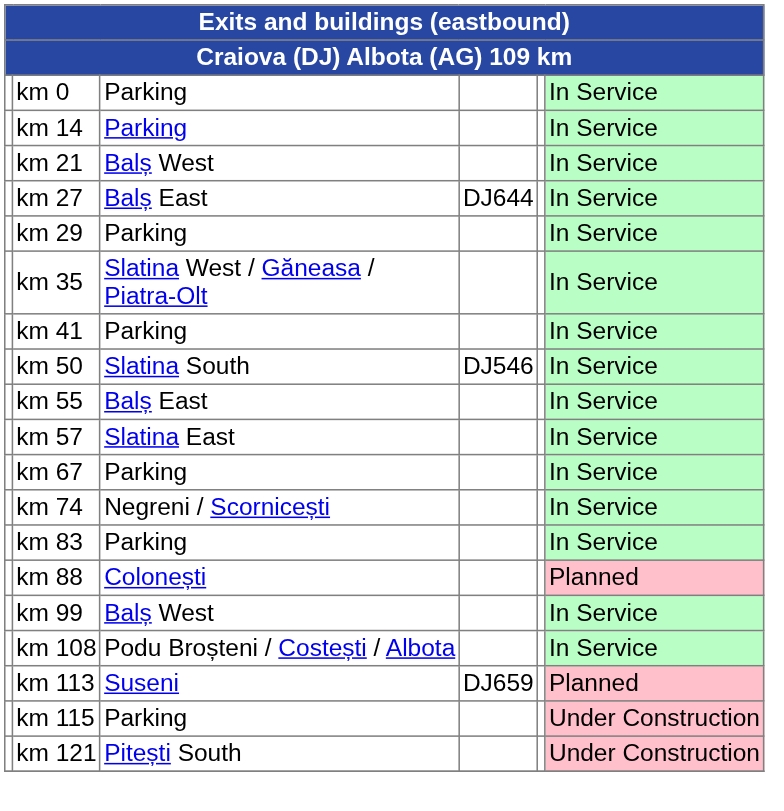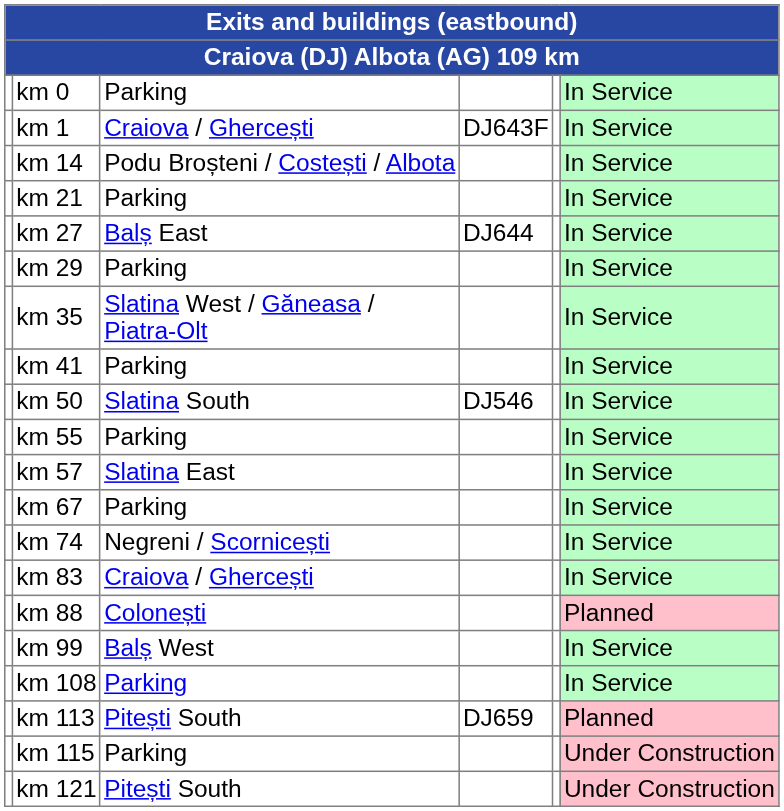 <table border="1" cellspacing="0" cellpadding="2" style="border-collapse:collapse;">
 <tr>
 <td colspan="6" style="color:#ffffff;background-color:#2847a3; text-align: center;"><strong>Exits and buildings (eastbound)</strong></td>
 </tr>
 <tr>
 <td colspan="6" style="color:#ffffff;background-color:#2847a3; text-align: center;"><strong>Craiova (DJ) Albota (AG) 109 km</strong></td>
 </tr>
 <tr>
 <td></td>
 <td>km 0</td>
 <td>Parking</td>
 <td></td>
 <td></td>
 <td bgcolor="#B9FFC5">In Service</td>
 </tr>
 <tr>
 <td></td>
+<td>km 1</td>
+<td><a href='#'>Craiova</a> / <a href='#'>Ghercești</a></td>
+<td>DJ643F</td>
+<td></td>
+<td bgcolor="#B9FFC5">In Service</td>
+</tr>
+<tr>
+<td></td>
 <td>km 14</td>
-<td><a href='#'>Parking</a></td>
+<td>Podu Broșteni / <a href='#'>Costești</a> / <a href='#'>Albota</a></td>
 <td></td>
 <td></td>
 <td bgcolor="#B9FFC5">In Service</td>
 </tr>
 <tr>
 <td></td>
 <td>km 21</td>
-<td><a href='#'>Balș</a> West</td>
+<td>Parking</td>
 <td></td>
 <td></td>
 <td bgcolor="#B9FFC5">In Service</td>
 </tr>
 <tr>
 <td></td>
 <td>km 27</td>
 <td><a href='#'>Balș</a> East</td>
 <td>DJ644</td>
 <td></td>
 <td bgcolor="#B9FFC5">In Service</td>
 </tr>
 <tr>
 <td></td>
 <td>km 29</td>
 <td>Parking</td>
 <td></td>
 <td></td>
 <td bgcolor="#B9FFC5">In Service</td>
 </tr>
 <tr>
 <td></td>
 <td>km 35</td>
 <td><a href='#'>Slatina</a> West / <a href='#'>Găneasa</a> /<br><a href='#'>Piatra-Olt</a></td>
 <td></td>
 <td></td>
 <td bgcolor="#B9FFC5">In Service</td>
 </tr>
 <tr>
 <td></td>
 <td>km 41</td>
 <td>Parking</td>
 <td></td>
 <td></td>
 <td bgcolor="#B9FFC5">In Service</td>
 </tr>
 <tr>
 <td></td>
 <td>km 50</td>
 <td><a href='#'>Slatina</a> South</td>
 <td>DJ546</td>
 <td></td>
 <td bgcolor="#B9FFC5">In Service</td>
 </tr>
 <tr>
 <td></td>
 <td>km 55</td>
-<td><a href='#'>Balș</a> East</td>
+<td>Parking</td>
 <td></td>
 <td></td>
 <td bgcolor="#B9FFC5">In Service</td>
 </tr>
 <tr>
 <td></td>
 <td>km 57</td>
 <td><a href='#'>Slatina</a> East</td>
 <td></td>
 <td></td>
 <td bgcolor="#B9FFC5">In Service</td>
 </tr>
 <tr>
 <td></td>
 <td>km 67</td>
 <td>Parking</td>
 <td></td>
 <td></td>
 <td bgcolor="#B9FFC5">In Service</td>
 </tr>
 <tr>
 <td></td>
 <td>km 74</td>
 <td>Negreni / <a href='#'>Scornicești</a></td>
 <td></td>
 <td></td>
 <td bgcolor="#B9FFC5">In Service</td>
 </tr>
 <tr>
 <td></td>
 <td>km 83</td>
-<td>Parking</td>
+<td><a href='#'>Craiova</a> / <a href='#'>Ghercești</a></td>
 <td></td>
 <td></td>
 <td bgcolor="#B9FFC5">In Service</td>
 </tr>
 <tr>
 <td></td>
 <td>km 88</td>
 <td><a href='#'>Colonești</a></td>
 <td></td>
 <td></td>
 <td bgcolor=pink>Planned</td>
 </tr>
 <tr>
 <td></td>
 <td>km 99</td>
 <td><a href='#'>Balș</a> West</td>
 <td></td>
 <td></td>
 <td bgcolor="#B9FFC5">In Service</td>
 </tr>
 <tr>
 <td></td>
 <td>km 108</td>
-<td>Podu Broșteni / <a href='#'>Costești</a> / <a href='#'>Albota</a></td>
+<td><a href='#'>Parking</a></td>
 <td></td>
 <td></td>
 <td bgcolor="#B9FFC5">In Service</td>
 </tr>
 <tr>
 <td></td>
 <td>km 113</td>
-<td><a href='#'>Suseni</a></td>
+<td><a href='#'>Pitești</a> South</td>
 <td>DJ659</td>
 <td></td>
 <td bgcolor=pink>Planned</td>
 </tr>
 <tr>
 <td></td>
 <td>km 115</td>
 <td>Parking</td>
 <td></td>
 <td></td>
 <td bgcolor=pink>Under Construction</td>
 </tr>
 <tr>
 <td></td>
 <td>km 121</td>
 <td><a href='#'>Pitești</a> South</td>
 <td></td>
 <td></td>
 <td bgcolor=pink>Under Construction</td>
 </tr>
 <tr>
 </tr>
 </table>
